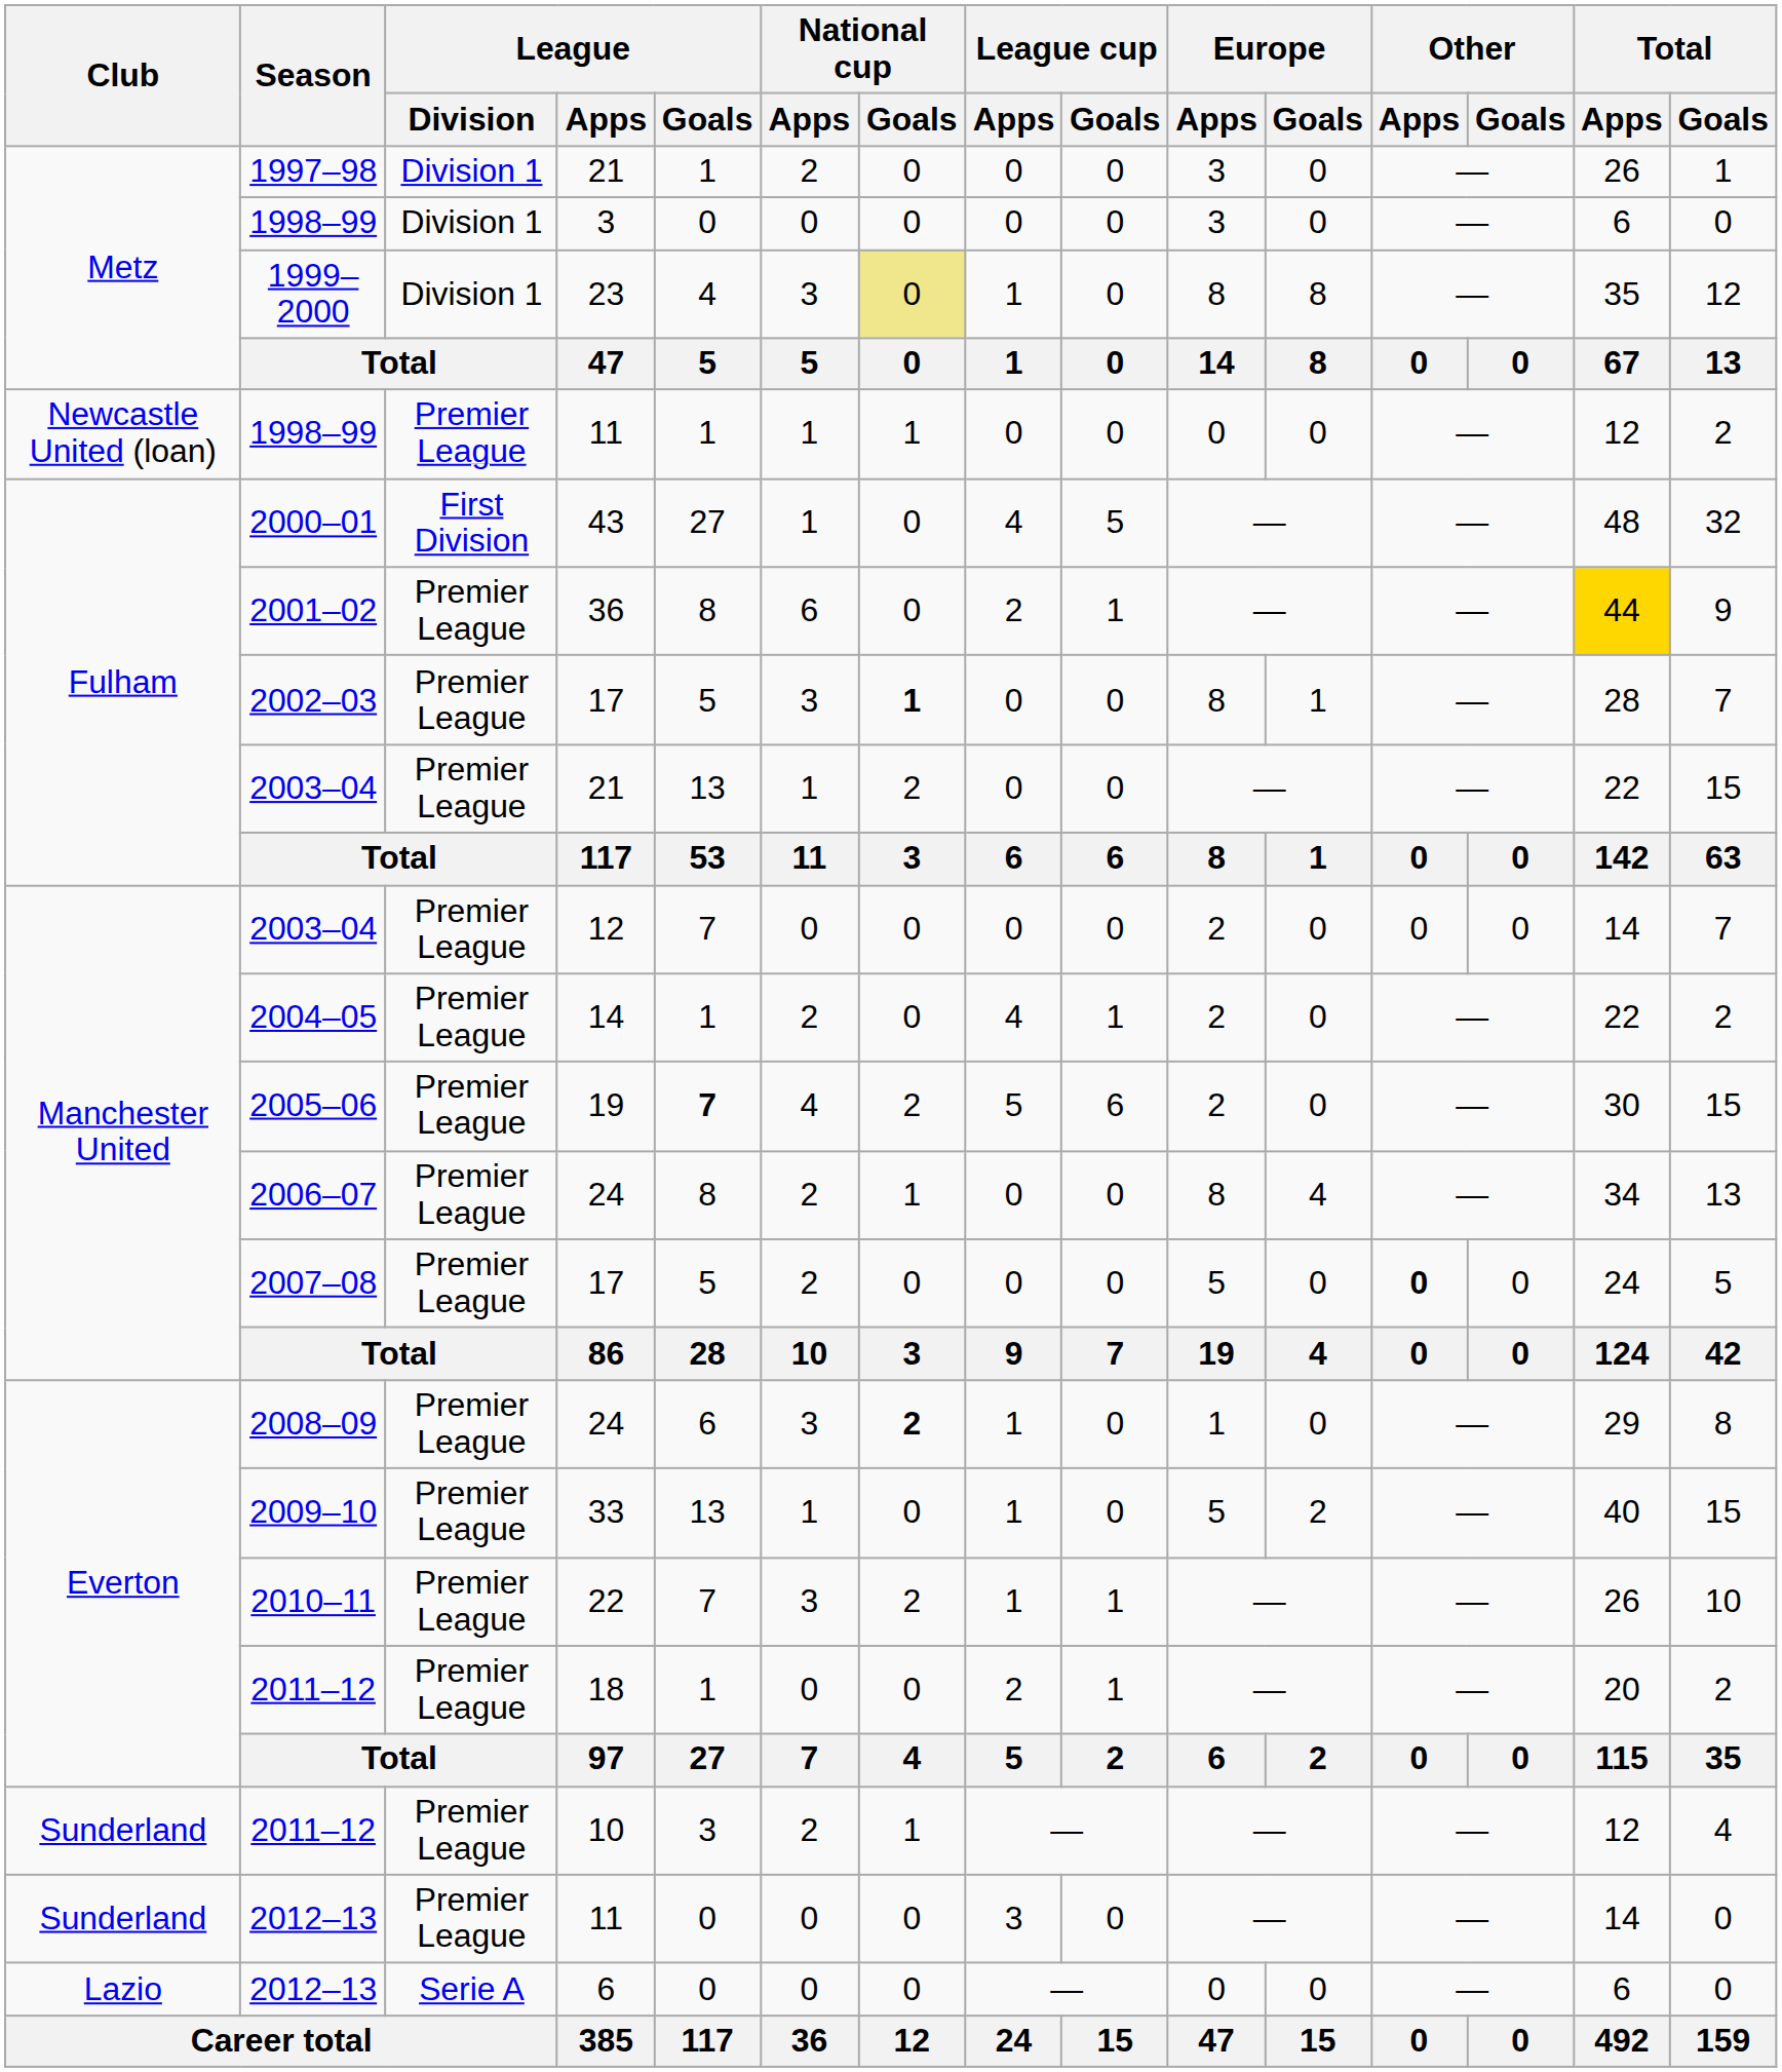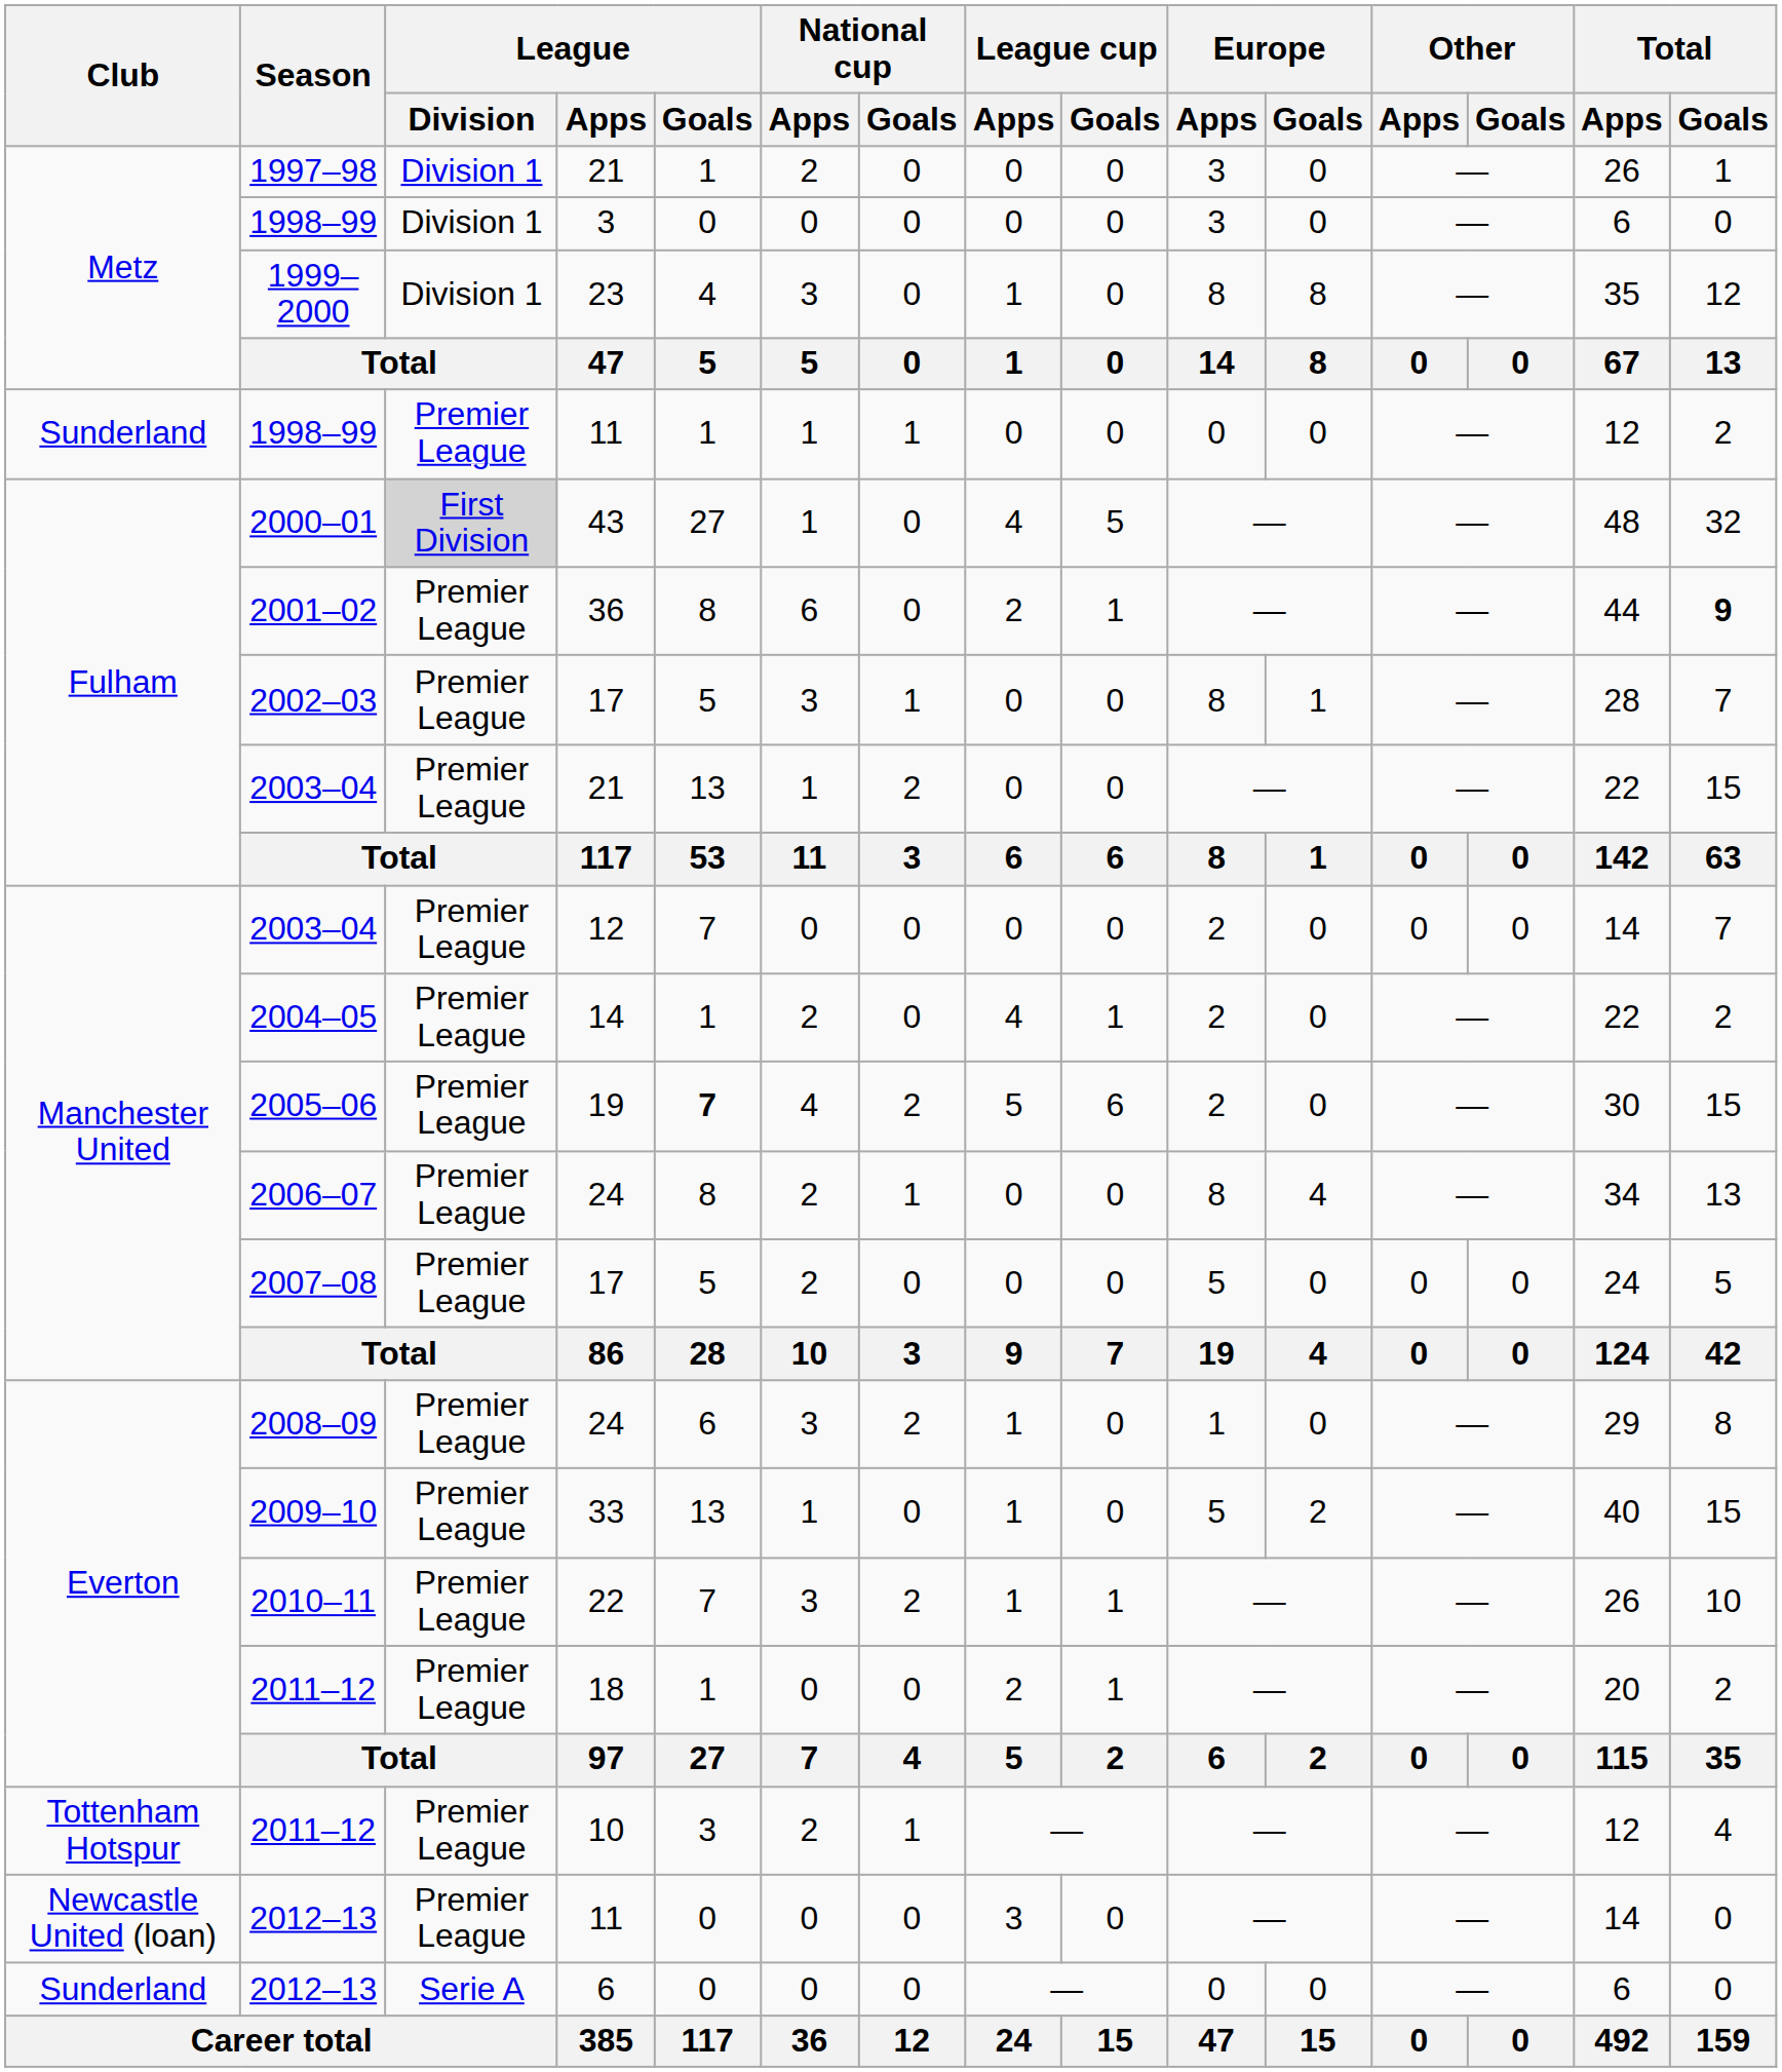 <table class="wikitable" style="text-align:center">
 <tr>
 <th rowspan="2">Club</th>
 <th rowspan="2">Season</th>
 <th colspan="3">League</th>
 <th colspan="2">National cup</th>
 <th colspan="2">League cup</th>
 <th colspan="2">Europe</th>
 <th colspan="2">Other</th>
 <th colspan="2">Total</th>
 </tr>
 <tr>
 <th>Division</th>
 <th>Apps</th>
 <th>Goals</th>
 <th>Apps</th>
 <th>Goals</th>
 <th>Apps</th>
 <th>Goals</th>
 <th>Apps</th>
 <th>Goals</th>
 <th>Apps</th>
 <th>Goals</th>
 <th>Apps</th>
 <th>Goals</th>
 </tr>
 <tr>
 <td rowspan="4"><a href='#'>Metz</a></td>
 <td><a href='#'>1997–98</a></td>
 <td><a href='#'>Division 1</a></td>
 <td>21</td>
 <td>1</td>
 <td>2</td>
 <td>0</td>
 <td>0</td>
 <td>0</td>
 <td>3</td>
 <td>0</td>
 <td colspan="2">—</td>
 <td>26</td>
 <td>1</td>
 </tr>
 <tr>
 <td><a href='#'>1998–99</a></td>
 <td>Division 1</td>
 <td>3</td>
 <td>0</td>
 <td>0</td>
 <td>0</td>
 <td>0</td>
 <td>0</td>
 <td>3</td>
 <td>0</td>
 <td colspan="2">—</td>
 <td>6</td>
 <td>0</td>
 </tr>
 <tr>
 <td><a href='#'>1999–2000</a></td>
 <td>Division 1</td>
 <td>23</td>
 <td>4</td>
 <td>3</td>
-<td style="background: khaki;">0</td>
+<td>0</td>
 <td>1</td>
 <td>0</td>
 <td>8</td>
 <td>8</td>
 <td colspan="2">—</td>
 <td>35</td>
 <td>12</td>
 </tr>
 <tr>
 <th colspan="2">Total</th>
 <th>47</th>
 <th>5</th>
 <th>5</th>
 <th>0</th>
 <th>1</th>
 <th>0</th>
 <th>14</th>
 <th>8</th>
 <th>0</th>
 <th>0</th>
 <th>67</th>
 <th>13</th>
 </tr>
 <tr>
-<td><a href='#'>Newcastle United</a> (loan)</td>
+<td><a href='#'>Sunderland</a></td>
 <td><a href='#'>1998–99</a></td>
 <td><a href='#'>Premier League</a></td>
 <td>11</td>
 <td>1</td>
 <td>1</td>
 <td>1</td>
 <td>0</td>
 <td>0</td>
 <td>0</td>
 <td>0</td>
 <td colspan="2">—</td>
 <td>12</td>
 <td>2</td>
 </tr>
 <tr>
 <td rowspan="5"><a href='#'>Fulham</a></td>
 <td><a href='#'>2000–01</a></td>
-<td><a href='#'>First Division</a></td>
+<td style="background: lightgrey;"><a href='#'>First Division</a></td>
 <td>43</td>
 <td>27</td>
 <td>1</td>
 <td>0</td>
 <td>4</td>
 <td>5</td>
 <td colspan="2">—</td>
 <td colspan="2">—</td>
 <td>48</td>
 <td>32</td>
 </tr>
 <tr>
 <td><a href='#'>2001–02</a></td>
 <td>Premier League</td>
 <td>36</td>
 <td>8</td>
 <td>6</td>
 <td>0</td>
 <td>2</td>
 <td>1</td>
 <td colspan="2">—</td>
 <td colspan="2">—</td>
-<td style="background: gold;">44</td>
-<td>9</td>
+<td>44</td>
+<td><strong>9</strong></td>
 </tr>
 <tr>
 <td><a href='#'>2002–03</a></td>
 <td>Premier League</td>
 <td>17</td>
 <td>5</td>
 <td>3</td>
-<td><strong>1</strong></td>
+<td>1</td>
 <td>0</td>
 <td>0</td>
 <td>8</td>
 <td>1</td>
 <td colspan="2">—</td>
 <td>28</td>
 <td>7</td>
 </tr>
 <tr>
 <td><a href='#'>2003–04</a></td>
 <td>Premier League</td>
 <td>21</td>
 <td>13</td>
 <td>1</td>
 <td>2</td>
 <td>0</td>
 <td>0</td>
 <td colspan="2">—</td>
 <td colspan="2">—</td>
 <td>22</td>
 <td>15</td>
 </tr>
 <tr>
 <th colspan="2">Total</th>
 <th>117</th>
 <th>53</th>
 <th>11</th>
 <th>3</th>
 <th>6</th>
 <th>6</th>
 <th>8</th>
 <th>1</th>
 <th>0</th>
 <th>0</th>
 <th>142</th>
 <th>63</th>
 </tr>
 <tr>
 <td rowspan="6"><a href='#'>Manchester United</a></td>
 <td><a href='#'>2003–04</a></td>
 <td>Premier League</td>
 <td>12</td>
 <td>7</td>
 <td>0</td>
 <td>0</td>
 <td>0</td>
 <td>0</td>
 <td>2</td>
 <td>0</td>
 <td>0</td>
 <td>0</td>
 <td>14</td>
 <td>7</td>
 </tr>
 <tr>
 <td><a href='#'>2004–05</a></td>
 <td>Premier League</td>
 <td>14</td>
 <td>1</td>
 <td>2</td>
 <td>0</td>
 <td>4</td>
 <td>1</td>
 <td>2</td>
 <td>0</td>
 <td colspan="2">—</td>
 <td>22</td>
 <td>2</td>
 </tr>
 <tr>
 <td><a href='#'>2005–06</a></td>
 <td>Premier League</td>
 <td>19</td>
 <td><strong>7</strong></td>
 <td>4</td>
 <td>2</td>
 <td>5</td>
 <td>6</td>
 <td>2</td>
 <td>0</td>
 <td colspan="2">—</td>
 <td>30</td>
 <td>15</td>
 </tr>
 <tr>
 <td><a href='#'>2006–07</a></td>
 <td>Premier League</td>
 <td>24</td>
 <td>8</td>
 <td>2</td>
 <td>1</td>
 <td>0</td>
 <td>0</td>
 <td>8</td>
 <td>4</td>
 <td colspan="2">—</td>
 <td>34</td>
 <td>13</td>
 </tr>
 <tr>
 <td><a href='#'>2007–08</a></td>
 <td>Premier League</td>
 <td>17</td>
 <td>5</td>
 <td>2</td>
 <td>0</td>
 <td>0</td>
 <td>0</td>
 <td>5</td>
 <td>0</td>
-<td><strong>0</strong></td>
+<td>0</td>
 <td>0</td>
 <td>24</td>
 <td>5</td>
 </tr>
 <tr>
 <th colspan="2">Total</th>
 <th>86</th>
 <th>28</th>
 <th>10</th>
 <th>3</th>
 <th>9</th>
 <th>7</th>
 <th>19</th>
 <th>4</th>
 <th>0</th>
 <th>0</th>
 <th>124</th>
 <th>42</th>
 </tr>
 <tr>
 <td rowspan="5"><a href='#'>Everton</a></td>
 <td><a href='#'>2008–09</a></td>
 <td>Premier League</td>
 <td>24</td>
 <td>6</td>
 <td>3</td>
-<td><strong>2</strong></td>
+<td>2</td>
 <td>1</td>
 <td>0</td>
 <td>1</td>
 <td>0</td>
 <td colspan="2">—</td>
 <td>29</td>
 <td>8</td>
 </tr>
 <tr>
 <td><a href='#'>2009–10</a></td>
 <td>Premier League</td>
 <td>33</td>
 <td>13</td>
 <td>1</td>
 <td>0</td>
 <td>1</td>
 <td>0</td>
 <td>5</td>
 <td>2</td>
 <td colspan="2">—</td>
 <td>40</td>
 <td>15</td>
 </tr>
 <tr>
 <td><a href='#'>2010–11</a></td>
 <td>Premier League</td>
 <td>22</td>
 <td>7</td>
 <td>3</td>
 <td>2</td>
 <td>1</td>
 <td>1</td>
 <td colspan="2">—</td>
 <td colspan="2">—</td>
 <td>26</td>
 <td>10</td>
 </tr>
 <tr>
 <td><a href='#'>2011–12</a></td>
 <td>Premier League</td>
 <td>18</td>
 <td>1</td>
 <td>0</td>
 <td>0</td>
 <td>2</td>
 <td>1</td>
 <td colspan="2">—</td>
 <td colspan="2">—</td>
 <td>20</td>
 <td>2</td>
 </tr>
 <tr>
 <th colspan="2">Total</th>
 <th>97</th>
 <th>27</th>
 <th>7</th>
 <th>4</th>
 <th>5</th>
 <th>2</th>
 <th>6</th>
 <th>2</th>
 <th>0</th>
 <th>0</th>
 <th>115</th>
 <th>35</th>
 </tr>
 <tr>
-<td><a href='#'>Sunderland</a></td>
+<td><a href='#'>Tottenham Hotspur</a></td>
 <td><a href='#'>2011–12</a></td>
 <td>Premier League</td>
 <td>10</td>
 <td>3</td>
 <td>2</td>
 <td>1</td>
 <td colspan="2">—</td>
 <td colspan="2">—</td>
 <td colspan="2">—</td>
 <td>12</td>
 <td>4</td>
 </tr>
 <tr>
-<td><a href='#'>Sunderland</a></td>
+<td><a href='#'>Newcastle United</a> (loan)</td>
 <td><a href='#'>2012–13</a></td>
 <td>Premier League</td>
 <td>11</td>
 <td>0</td>
 <td>0</td>
 <td>0</td>
 <td>3</td>
 <td>0</td>
 <td colspan="2">—</td>
 <td colspan="2">—</td>
 <td>14</td>
 <td>0</td>
 </tr>
 <tr>
-<td><a href='#'>Lazio</a></td>
+<td><a href='#'>Sunderland</a></td>
 <td><a href='#'>2012–13</a></td>
 <td><a href='#'>Serie A</a></td>
 <td>6</td>
 <td>0</td>
 <td>0</td>
 <td>0</td>
 <td colspan="2">—</td>
 <td>0</td>
 <td>0</td>
 <td colspan="2">—</td>
 <td>6</td>
 <td>0</td>
 </tr>
 <tr>
 <th colspan="3">Career total</th>
 <th>385</th>
 <th>117</th>
 <th>36</th>
 <th>12</th>
 <th>24</th>
 <th>15</th>
 <th>47</th>
 <th>15</th>
 <th>0</th>
 <th>0</th>
 <th>492</th>
 <th>159</th>
 </tr>
 </table>
